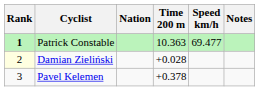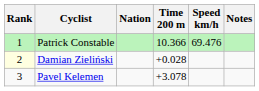 <table class="wikitable sortable" style="text-align:center;">
 <tr>
 <th>Rank</th>
 <th>Cyclist</th>
 <th>Nation</th>
 <th>Time<br>200 m</th>
 <th>Speed<br>km/h</th>
 <th>Notes</th>
 </tr>
 <tr bgcolor=bbf3bb>
-<td><strong>1</strong></td>
+<td>1</td>
 <td align=left>Patrick Constable</td>
 <td align=left></td>
-<td>10.363</td>
-<td>69.477</td>
+<td>10.366</td>
+<td>69.476</td>
 <td></td>
 </tr>
 <tr>
 <td style="background: lightyellow;">2</td>
 <td align=left><a href='#'>Damian Zieliński</a></td>
 <td align=left></td>
 <td data-sort-value=10.391>+0.028</td>
 <td></td>
 <td></td>
 </tr>
 <tr>
 <td>3</td>
 <td align=left><a href='#'>Pavel Kelemen</a></td>
 <td align=left></td>
-<td data-sort-value=10.741>+0.378</td>
+<td data-sort-value=10.741>+3.078</td>
 <td></td>
 <td></td>
 </tr>
 </table>
